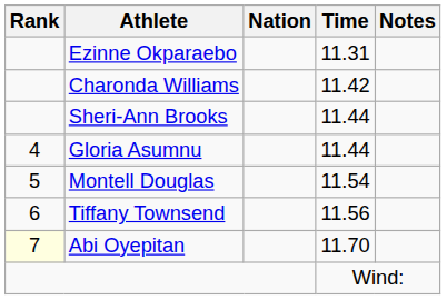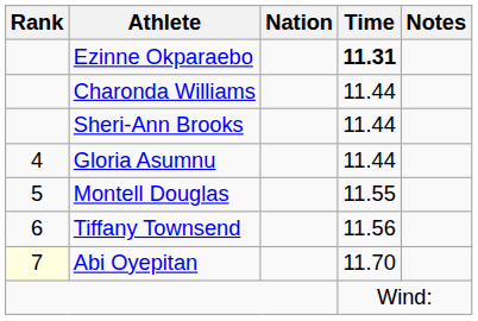 <table class="wikitable sortable" style="text-align:center;">
 <tr>
 <th scope="col" style="width: 10px;">Rank</th>
 <th scope="col">Athlete</th>
 <th scope="col">Nation</th>
 <th scope="col">Time</th>
 <th scope="col">Notes</th>
 </tr>
 <tr>
 <td></td>
 <td align=left><a href='#'>Ezinne Okparaebo</a></td>
 <td align=left></td>
-<td>11.31</td>
+<td><strong>11.31</strong></td>
 <td></td>
 </tr>
 <tr>
 <td></td>
 <td align=left><a href='#'>Charonda Williams</a></td>
 <td align=left></td>
-<td>11.42</td>
+<td>11.44</td>
 <td></td>
 </tr>
 <tr>
 <td></td>
 <td align=left><a href='#'>Sheri-Ann Brooks</a></td>
 <td align=left></td>
 <td>11.44</td>
 <td></td>
 </tr>
 <tr>
 <td>4</td>
 <td align=left><a href='#'>Gloria Asumnu</a></td>
 <td align=left></td>
 <td>11.44</td>
 <td></td>
 </tr>
 <tr>
 <td>5</td>
 <td align=left><a href='#'>Montell Douglas</a></td>
 <td align=left></td>
-<td>11.54</td>
+<td>11.55</td>
 <td></td>
 </tr>
 <tr>
 <td>6</td>
 <td align=left><a href='#'>Tiffany Townsend</a></td>
 <td align=left></td>
 <td>11.56</td>
 <td></td>
 </tr>
 <tr>
 <td style="background: lightyellow;">7</td>
 <td align=left><a href='#'>Abi Oyepitan</a></td>
 <td align=left></td>
 <td>11.70</td>
 <td></td>
 </tr>
 <tr class="sortbottom">
 <td colspan="3"></td>
 <td colspan="2">Wind: </td>
 </tr>
 </table>
